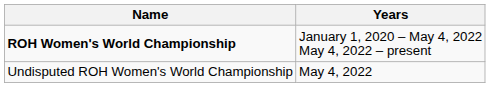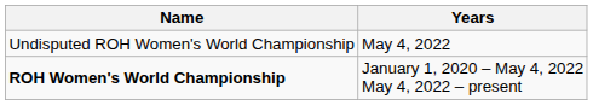 <table class="wikitable">
 <tr>
 <th>Name</th>
 <th>Years</th>
 </tr>
 <tr>
+<td>Undisputed ROH Women's World Championship</td>
+<td>May 4, 2022</td>
+</tr>
+<tr>
 <td><strong>ROH Women's World Championship</strong></td>
 <td>January 1, 2020 – May 4, 2022<br>May 4, 2022 – present</td>
 </tr>
-<tr>
-<td>Undisputed ROH Women's World Championship</td>
-<td>May 4, 2022</td>
-</tr>
 </table>
